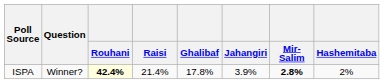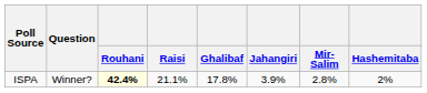 <table class="wikitable" style="text-align:center; font-size:90%; line-height:14px;">
 <tr style="height:55px; background-color:#E9E9E9">
 <th style="width:35px;" rowspan="2">Poll Source</th>
 <th style="width:35px;"  rowspan="2">Question</th>
 <th style="width:60px;"></th>
 <th style="width:60px;"></th>
 <th style="width:60px;"></th>
 <th style="width:60px;"></th>
 <th style="width:60px;"></th>
 <th style="width:60px;"></th>
 </tr>
 <tr>
 <th><a href='#'>Rouhani</a></th>
 <th><a href='#'>Raisi</a></th>
 <th><a href='#'>Ghalibaf</a></th>
 <th><a href='#'>Jahangiri</a></th>
 <th><a href='#'>Mir-Salim</a></th>
 <th><a href='#'>Hashemitaba</a></th>
 </tr>
 <tr>
 <td rowspan="1">ISPA</td>
 <td>Winner?</td>
 <td style="background: lightyellow;"><strong>42.4%</strong></td>
-<td>21.4%</td>
+<td>21.1%</td>
 <td>17.8%</td>
 <td>3.9%</td>
-<td><strong>2.8%</strong></td>
+<td>2.8%</td>
 <td>2%</td>
 </tr>
 </table>
